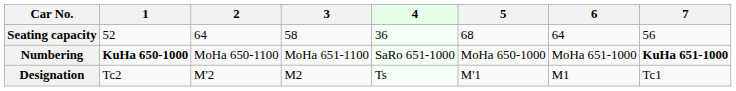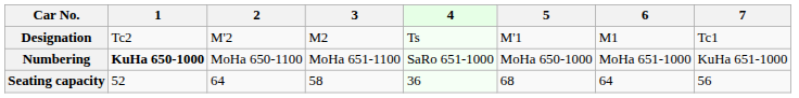 <table class="wikitable">
 <tr>
 <th>Car No.</th>
 <th>1</th>
 <th>2</th>
 <th>3</th>
 <th style="background: #E6FFE6">4</th>
 <th>5</th>
 <th>6</th>
 <th>7</th>
 </tr>
 <tr>
+<th>Designation</th>
+<td>Tc2</td>
+<td>M'2</td>
+<td>M2</td>
+<td style="background: #F5FFF5">Ts</td>
+<td>M'1</td>
+<td>M1</td>
+<td>Tc1</td>
+</tr>
+<tr>
+<th>Numbering</th>
+<td><strong>KuHa 650-1000</strong></td>
+<td>MoHa 650-1100</td>
+<td>MoHa 651-1100</td>
+<td style="background: #F5FFF5">SaRo 651-1000</td>
+<td>MoHa 650-1000</td>
+<td>MoHa 651-1000</td>
+<td>KuHa 651-1000</td>
+</tr>
+<tr>
 <th>Seating capacity</th>
 <td>52</td>
 <td>64</td>
 <td>58</td>
 <td style="background: #F5FFF5">36</td>
 <td>68</td>
 <td>64</td>
 <td>56</td>
 </tr>
-<tr>
-<th>Numbering</th>
-<td><strong>KuHa 650-1000</strong></td>
-<td>MoHa 650-1100</td>
-<td>MoHa 651-1100</td>
-<td style="background: #F5FFF5">SaRo 651-1000</td>
-<td>MoHa 650-1000</td>
-<td>MoHa 651-1000</td>
-<td><strong>KuHa 651-1000</strong></td>
-</tr>
-<tr>
-<th>Designation</th>
-<td>Tc2</td>
-<td>M'2</td>
-<td>M2</td>
-<td style="background: #F5FFF5">Ts</td>
-<td>M'1</td>
-<td>M1</td>
-<td>Tc1</td>
-</tr>
 </table>
